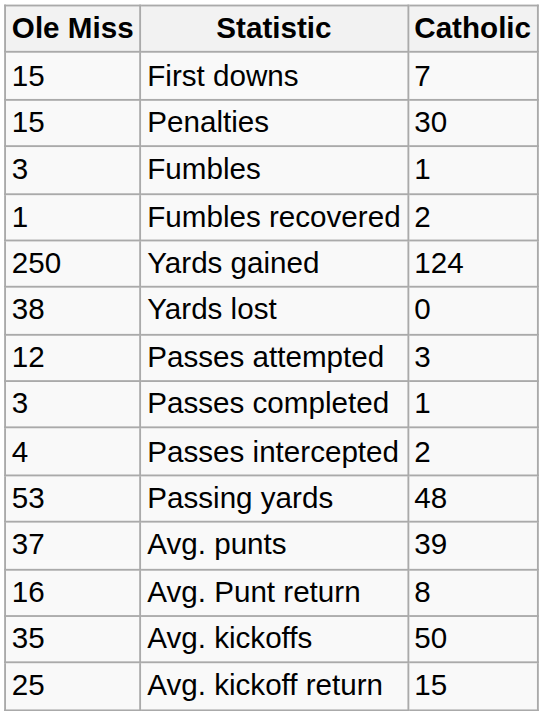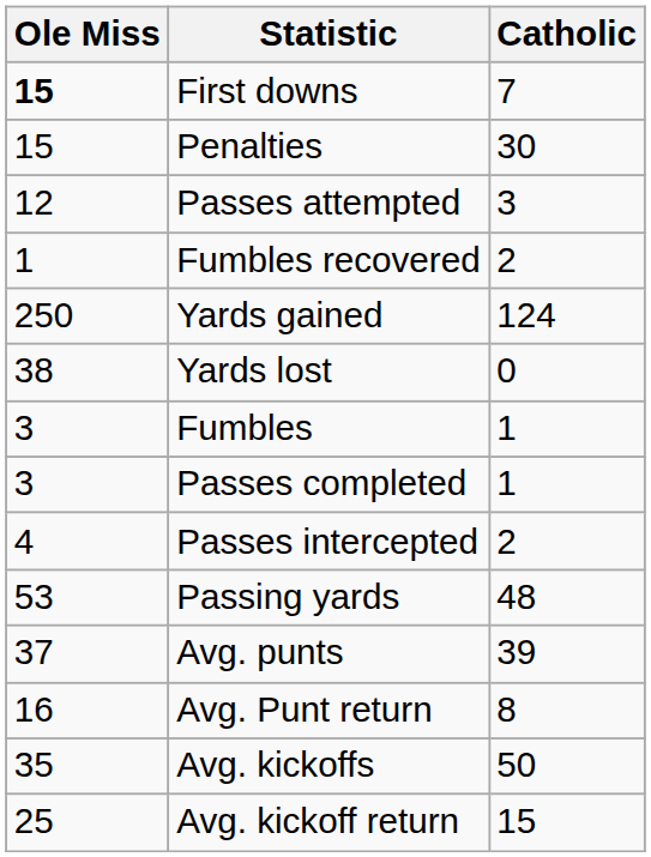 <table class="wikitable" style="float: right; margin-left:1em">
 <tr>
 <th>Ole Miss</th>
 <th>Statistic</th>
 <th>Catholic</th>
 </tr>
 <tr>
-<td>15</td>
+<td><strong>15</strong></td>
 <td>First downs</td>
 <td>7</td>
 </tr>
 <tr>
 <td>15</td>
 <td>Penalties</td>
 <td>30</td>
 </tr>
 <tr>
+<td>12</td>
+<td>Passes attempted</td>
 <td>3</td>
-<td>Fumbles</td>
-<td>1</td>
 </tr>
 <tr>
 <td>1</td>
 <td>Fumbles recovered</td>
 <td>2</td>
 </tr>
 <tr>
 <td>250</td>
 <td>Yards gained</td>
 <td>124</td>
 </tr>
 <tr>
 <td>38</td>
 <td>Yards lost</td>
 <td>0</td>
 </tr>
 <tr>
-<td>12</td>
-<td>Passes attempted</td>
 <td>3</td>
+<td>Fumbles</td>
+<td>1</td>
 </tr>
 <tr>
 <td>3</td>
 <td>Passes completed</td>
 <td>1</td>
 </tr>
 <tr>
 <td>4</td>
 <td>Passes intercepted</td>
 <td>2</td>
 </tr>
 <tr>
 <td>53</td>
 <td>Passing yards</td>
 <td>48</td>
 </tr>
 <tr>
 <td>37</td>
 <td>Avg. punts</td>
 <td>39</td>
 </tr>
 <tr>
 <td>16</td>
 <td>Avg. Punt return</td>
 <td>8</td>
 </tr>
 <tr>
 <td>35</td>
 <td>Avg. kickoffs</td>
 <td>50</td>
 </tr>
 <tr>
 <td>25</td>
 <td>Avg. kickoff return</td>
 <td>15</td>
 </tr>
 </table>
